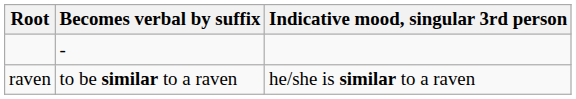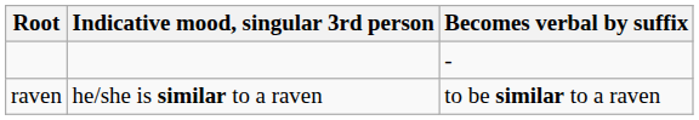 <table class="wikitable">
 <tr>
 <th>Root</th>
+<th>Indicative mood, singular 3rd person</th>
 <th>Becomes verbal by suffix</th>
-<th>Indicative mood, singular 3rd person</th>
 </tr>
 <tr>
 <td></td>
+<td></td>
 <td>-</td>
-<td></td>
 </tr>
 <tr>
 <td>raven</td>
+<td>he/she is <strong>similar</strong> to a raven</td>
 <td>to be <strong>similar</strong> to a raven</td>
-<td>he/she is <strong>similar</strong> to a raven</td>
 </tr>
 </table>
